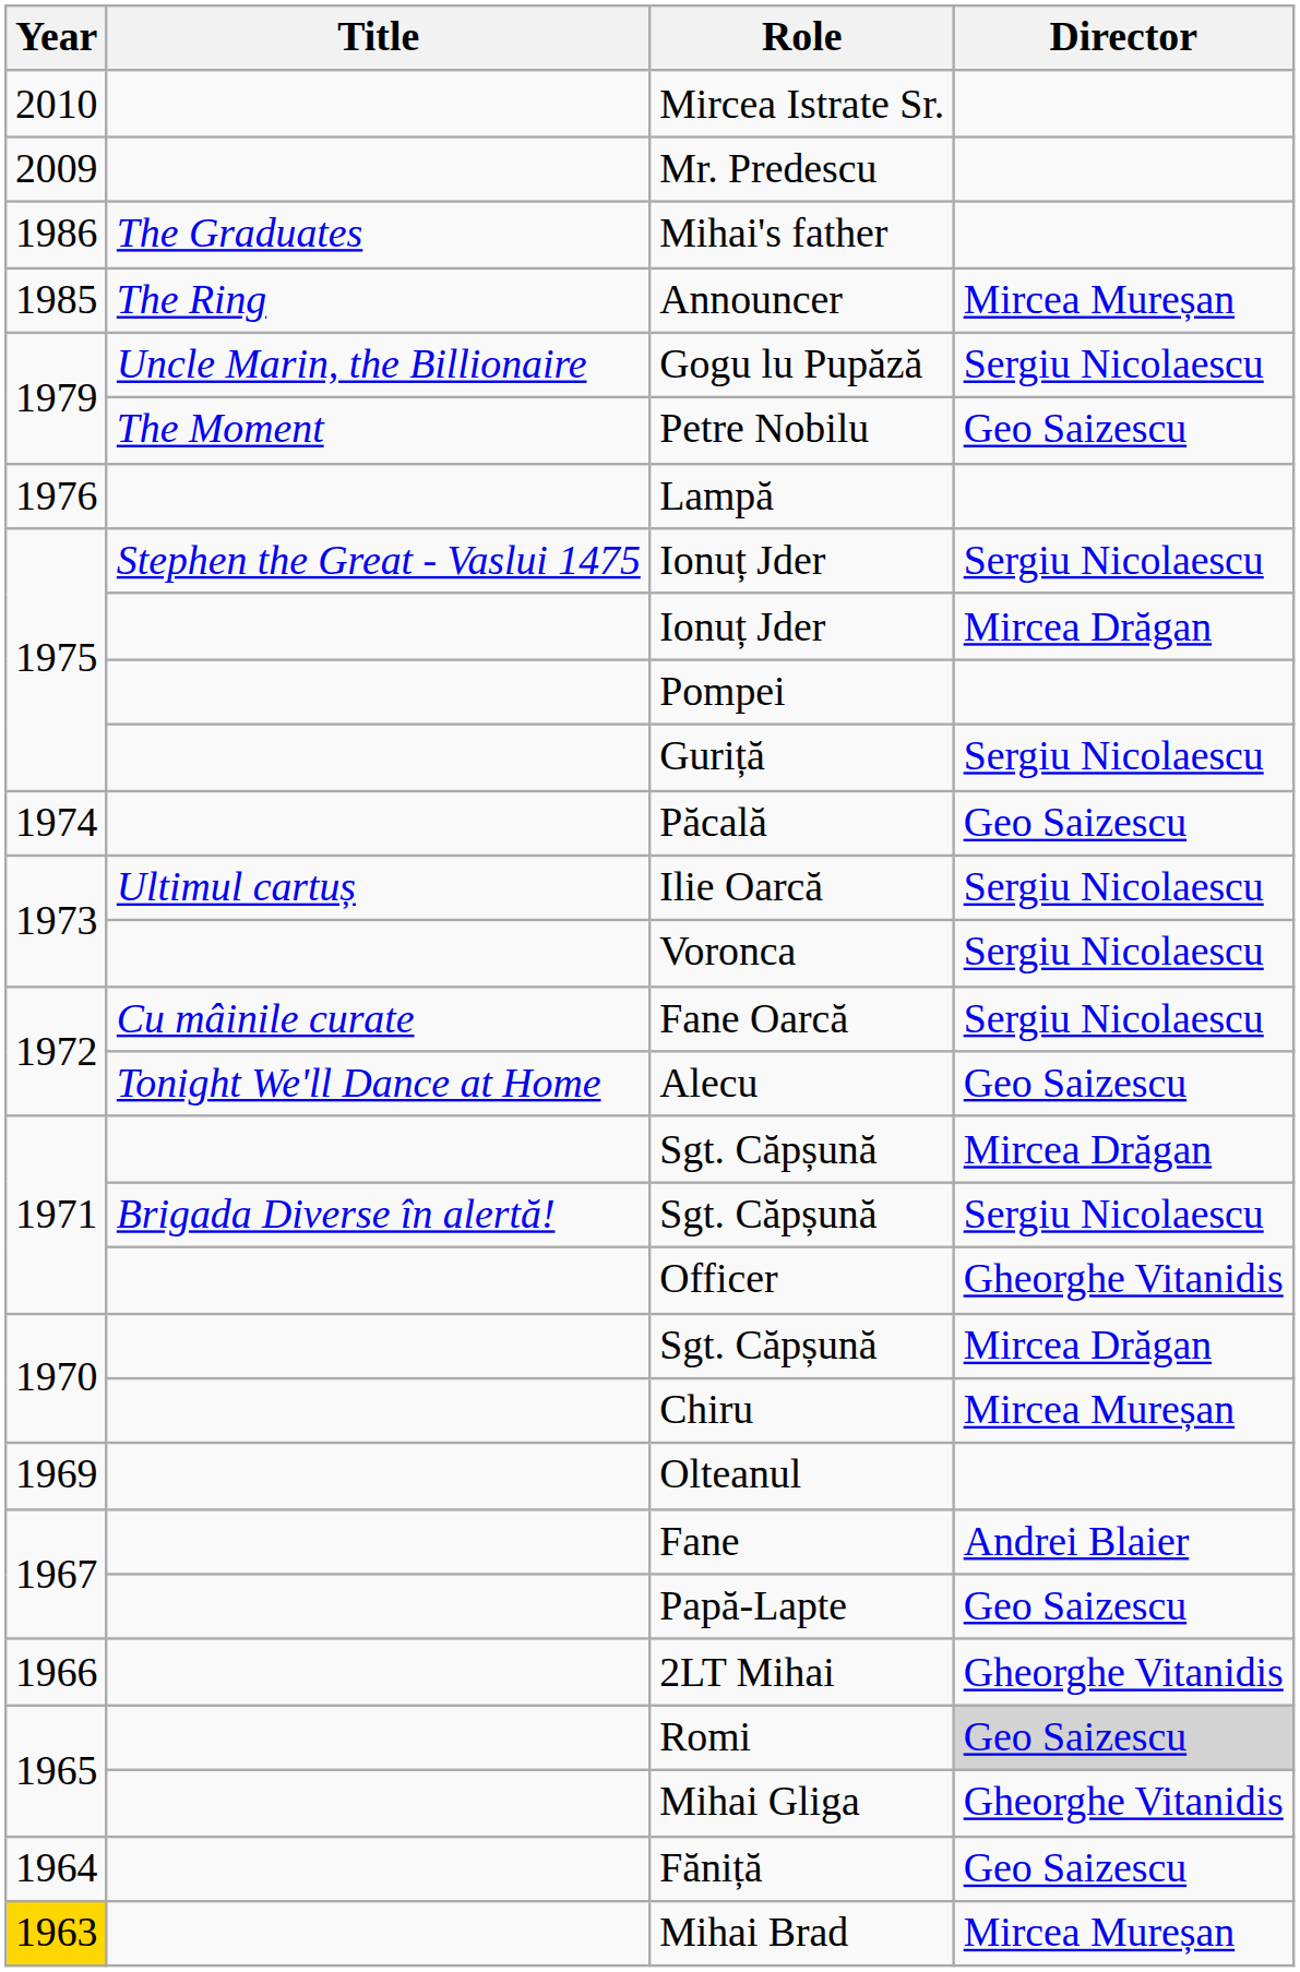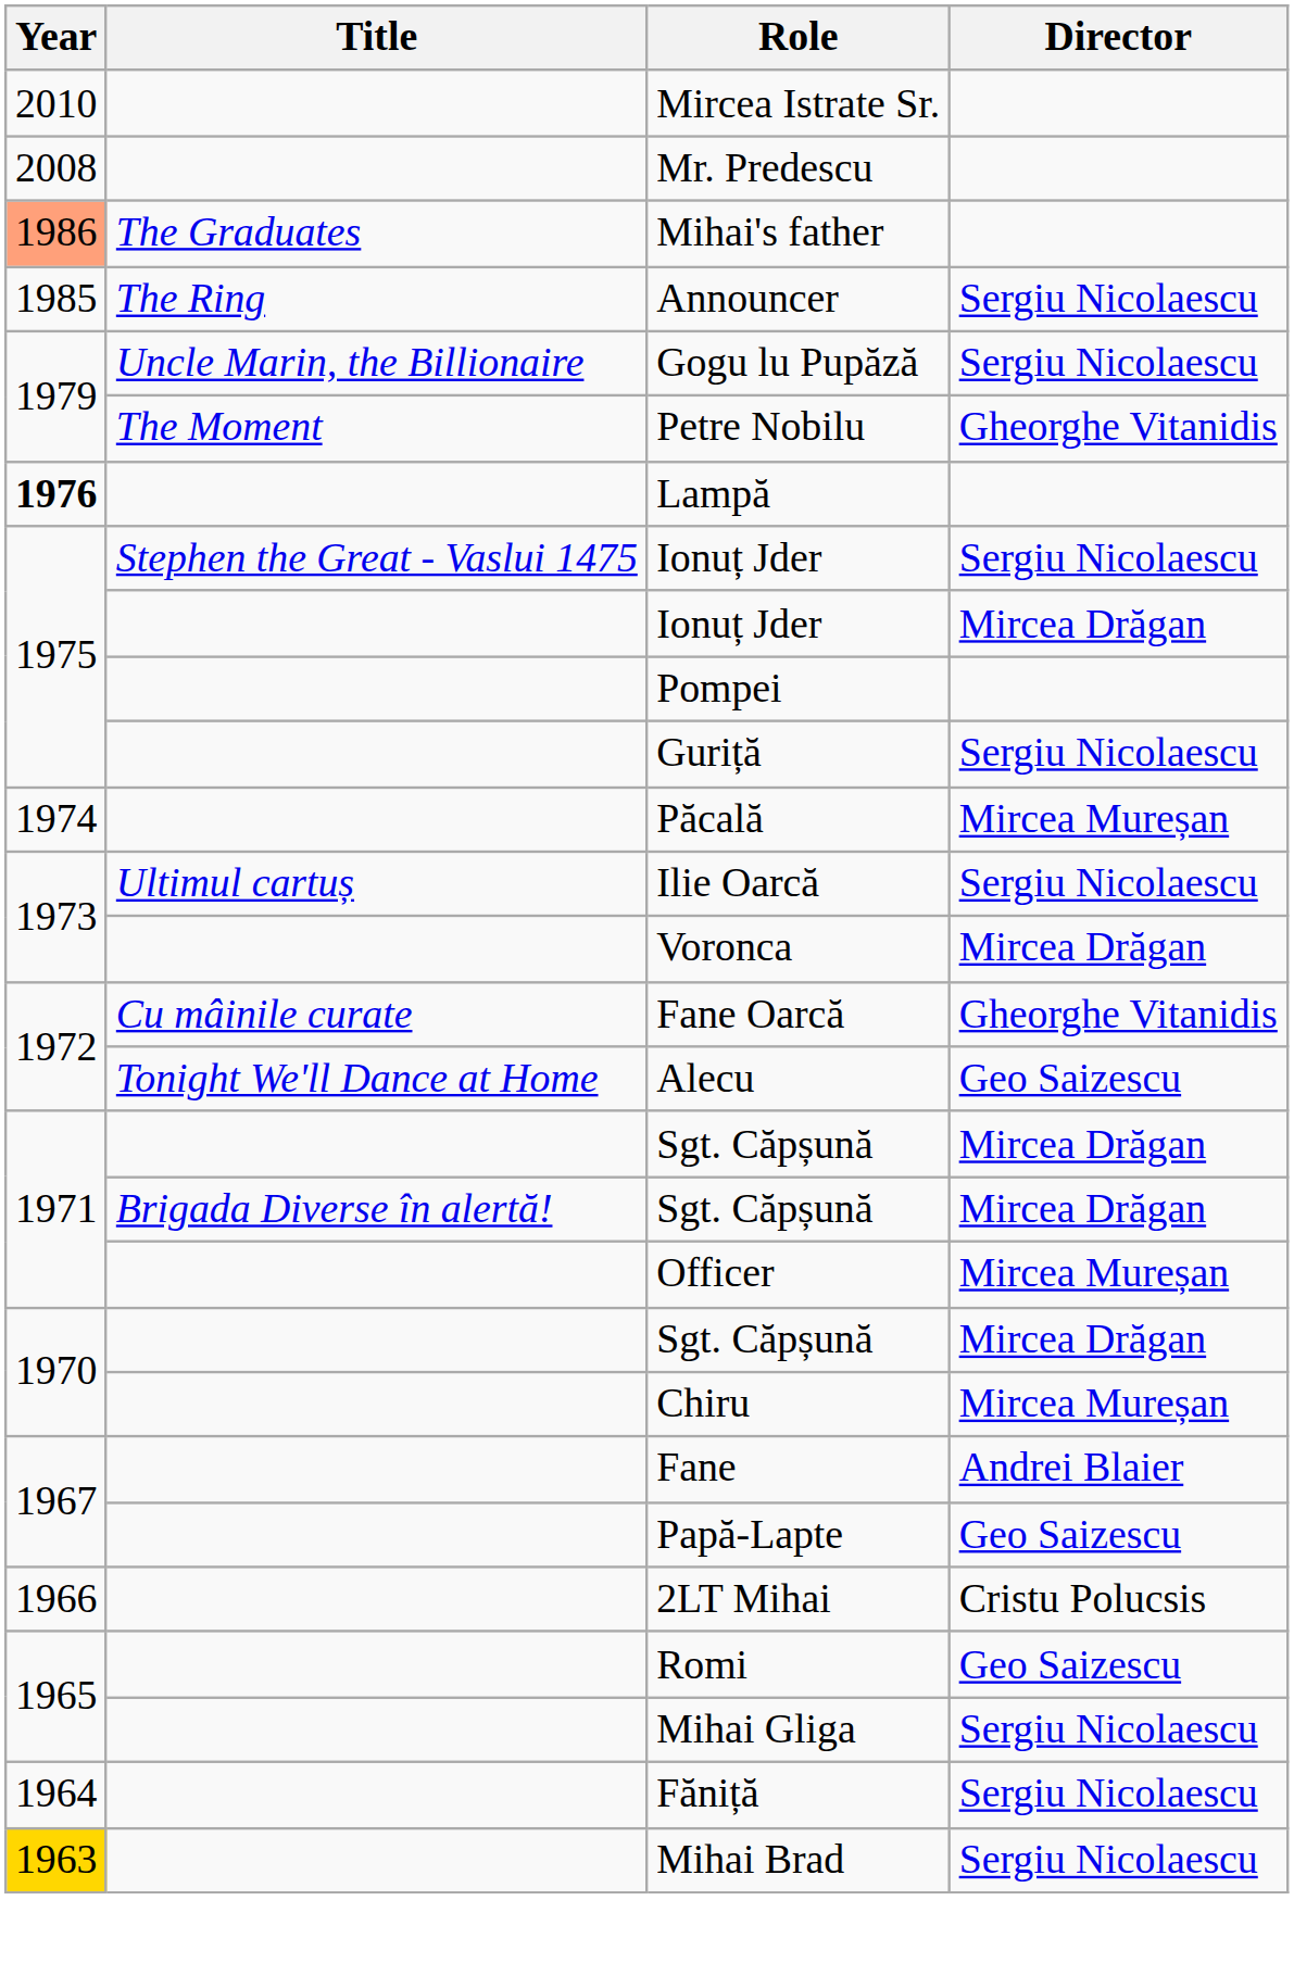 <table class="wikitable sortable">
 <tr>
 <th>Year</th>
 <th>Title</th>
 <th>Role</th>
 <th class="unsortable">Director</th>
 </tr>
 <tr>
 <td>2010</td>
 <td><em></em></td>
 <td>Mircea Istrate Sr.</td>
 <td></td>
 </tr>
 <tr>
-<td>2009</td>
+<td>2008</td>
 <td><em></em></td>
 <td>Mr. Predescu</td>
 <td></td>
 </tr>
 <tr>
-<td>1986</td>
+<td style="background: lightsalmon;">1986</td>
 <td><em><a href='#'>The Graduates</a></em></td>
 <td>Mihai's father</td>
 <td></td>
 </tr>
 <tr>
 <td>1985</td>
 <td><em><a href='#'>The Ring</a></em></td>
 <td>Announcer</td>
-<td><a href='#'>Mircea Mureșan</a></td>
+<td><a href='#'>Sergiu Nicolaescu</a></td>
 </tr>
 <tr>
 <td rowspan="2">1979</td>
 <td><em><a href='#'>Uncle Marin, the Billionaire</a></em></td>
 <td>Gogu lu Pupăză</td>
 <td><a href='#'>Sergiu Nicolaescu</a></td>
 </tr>
 <tr>
 <td><em><a href='#'>The Moment</a></em></td>
 <td>Petre Nobilu</td>
-<td><a href='#'>Geo Saizescu</a></td>
+<td><a href='#'>Gheorghe Vitanidis</a></td>
 </tr>
 <tr>
-<td>1976</td>
+<td><strong>1976</strong></td>
 <td><em></em></td>
 <td>Lampă</td>
 <td></td>
 </tr>
 <tr>
 <td rowspan="4">1975</td>
 <td><em><a href='#'>Stephen the Great - Vaslui 1475</a></em></td>
 <td>Ionuț Jder</td>
 <td><a href='#'>Sergiu Nicolaescu</a></td>
 </tr>
 <tr>
 <td><em></em></td>
 <td>Ionuț Jder</td>
 <td><a href='#'>Mircea Drăgan</a></td>
 </tr>
 <tr>
 <td><em></em></td>
 <td>Pompei</td>
 <td></td>
 </tr>
 <tr>
 <td><em></em></td>
 <td>Guriță</td>
 <td><a href='#'>Sergiu Nicolaescu</a></td>
 </tr>
 <tr>
 <td>1974</td>
 <td><em></em></td>
 <td>Păcală</td>
-<td><a href='#'>Geo Saizescu</a></td>
+<td><a href='#'>Mircea Mureșan</a></td>
 </tr>
 <tr>
 <td rowspan="2">1973</td>
 <td><em><a href='#'>Ultimul cartuș</a></em></td>
 <td>Ilie Oarcă</td>
 <td><a href='#'>Sergiu Nicolaescu</a></td>
 </tr>
 <tr>
 <td><em></em></td>
 <td>Voronca</td>
-<td><a href='#'>Sergiu Nicolaescu</a></td>
+<td><a href='#'>Mircea Drăgan</a></td>
 </tr>
 <tr>
 <td rowspan="2">1972</td>
 <td><em><a href='#'>Cu mâinile curate</a></em></td>
 <td>Fane Oarcă</td>
-<td><a href='#'>Sergiu Nicolaescu</a></td>
+<td><a href='#'>Gheorghe Vitanidis</a></td>
 </tr>
 <tr>
 <td><em><a href='#'>Tonight We'll Dance at Home</a></em></td>
 <td>Alecu</td>
 <td><a href='#'>Geo Saizescu</a></td>
 </tr>
 <tr>
 <td rowspan="3">1971</td>
 <td><em></em></td>
 <td>Sgt. Căpșună</td>
 <td><a href='#'>Mircea Drăgan</a></td>
 </tr>
 <tr>
 <td><em><a href='#'>Brigada Diverse în alertă!</a></em></td>
 <td>Sgt. Căpșună</td>
-<td><a href='#'>Sergiu Nicolaescu</a></td>
+<td><a href='#'>Mircea Drăgan</a></td>
 </tr>
 <tr>
 <td><em></em></td>
 <td>Officer</td>
-<td><a href='#'>Gheorghe Vitanidis</a></td>
+<td><a href='#'>Mircea Mureșan</a></td>
 </tr>
 <tr>
 <td rowspan="2">1970</td>
 <td><em></em></td>
 <td>Sgt. Căpșună</td>
 <td><a href='#'>Mircea Drăgan</a></td>
 </tr>
 <tr>
 <td><em></em></td>
 <td>Chiru</td>
 <td><a href='#'>Mircea Mureșan</a></td>
-</tr>
-<tr>
-<td>1969</td>
-<td><em></em></td>
-<td>Olteanul</td>
-<td></td>
 </tr>
 <tr>
 <td rowspan="2">1967</td>
 <td><em></em></td>
 <td>Fane</td>
 <td><a href='#'>Andrei Blaier</a></td>
 </tr>
 <tr>
 <td><em></em></td>
 <td>Papă-Lapte</td>
 <td><a href='#'>Geo Saizescu</a></td>
 </tr>
 <tr>
 <td>1966</td>
 <td><em></em></td>
 <td>2LT Mihai</td>
-<td><a href='#'>Gheorghe Vitanidis</a></td>
+<td>Cristu Polucsis</td>
 </tr>
 <tr>
 <td rowspan="2">1965</td>
 <td><em></em></td>
 <td>Romi</td>
-<td style="background: lightgrey;"><a href='#'>Geo Saizescu</a></td>
+<td><a href='#'>Geo Saizescu</a></td>
 </tr>
 <tr>
 <td><em></em></td>
 <td>Mihai Gliga</td>
-<td><a href='#'>Gheorghe Vitanidis</a></td>
+<td><a href='#'>Sergiu Nicolaescu</a></td>
 </tr>
 <tr>
 <td>1964</td>
 <td><em></em></td>
 <td>Făniță</td>
-<td><a href='#'>Geo Saizescu</a></td>
+<td><a href='#'>Sergiu Nicolaescu</a></td>
 </tr>
 <tr>
 <td style="background: gold;">1963</td>
 <td><em></em></td>
 <td>Mihai Brad</td>
-<td><a href='#'>Mircea Mureșan</a></td>
+<td><a href='#'>Sergiu Nicolaescu</a></td>
 </tr>
 </table>
